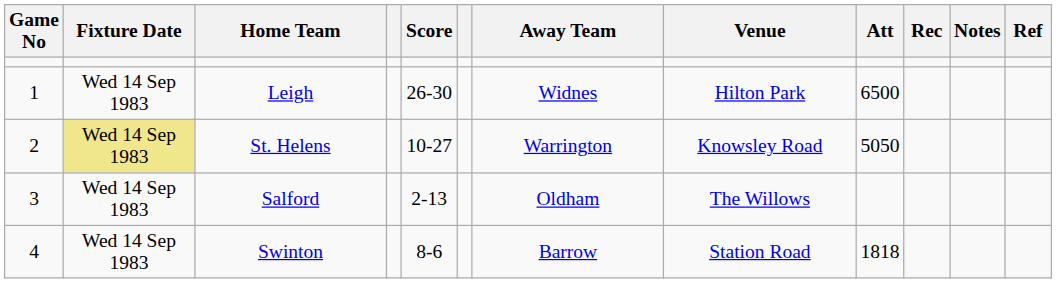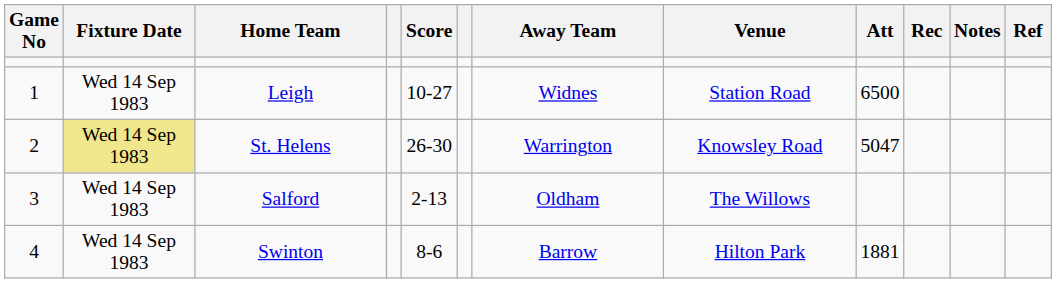 <table class="wikitable" style="text-align:center;">
 <tr>
 <th width=20 abbr="No">Game No</th>
 <th width=100 abbr="Date">Fixture Date</th>
 <th width=150 abbr="Home Team">Home Team</th>
 <th width=5 abbr="space"></th>
 <th width=20 abbr="Score">Score</th>
 <th width=5 abbr="space"></th>
 <th width=150 abbr="Away Team">Away Team</th>
 <th width=150 abbr="Venue">Venue</th>
 <th width=30 abbr="Att">Att</th>
 <th width=30 abbr="Rec">Rec</th>
 <th width=20 abbr="Notes">Notes</th>
 <th width=30 abbr="Ref">Ref</th>
 </tr>
 <tr>
 <td></td>
 <td></td>
 <td></td>
 <td></td>
 <td></td>
 <td></td>
 <td></td>
 <td></td>
 <td></td>
 <td></td>
 <td></td>
 </tr>
 <tr>
 <td>1</td>
 <td>Wed 14 Sep 1983</td>
 <td><a href='#'>Leigh</a></td>
 <td></td>
-<td>26-30</td>
+<td>10-27</td>
 <td></td>
 <td><a href='#'>Widnes</a></td>
-<td><a href='#'>Hilton Park</a></td>
+<td><a href='#'>Station Road</a></td>
 <td>6500</td>
 <td></td>
 <td></td>
 <td></td>
 </tr>
 <tr>
 <td>2</td>
 <td style="background: khaki;">Wed 14 Sep 1983</td>
 <td><a href='#'>St. Helens</a></td>
 <td></td>
-<td>10-27</td>
+<td>26-30</td>
 <td></td>
 <td><a href='#'>Warrington</a></td>
 <td><a href='#'>Knowsley Road</a></td>
-<td>5050</td>
+<td>5047</td>
 <td></td>
 <td></td>
 <td></td>
 </tr>
 <tr>
 <td>3</td>
 <td>Wed 14 Sep 1983</td>
 <td><a href='#'>Salford</a></td>
 <td></td>
 <td>2-13</td>
 <td></td>
 <td><a href='#'>Oldham</a></td>
 <td><a href='#'>The Willows</a></td>
 <td></td>
 <td></td>
 <td></td>
 <td></td>
 </tr>
 <tr>
 <td>4</td>
 <td>Wed 14 Sep 1983</td>
 <td><a href='#'>Swinton</a></td>
 <td></td>
 <td>8-6</td>
 <td></td>
 <td><a href='#'>Barrow</a></td>
-<td><a href='#'>Station Road</a></td>
-<td>1818</td>
+<td><a href='#'>Hilton Park</a></td>
+<td>1881</td>
 <td></td>
 <td></td>
 <td></td>
 </tr>
 </table>
